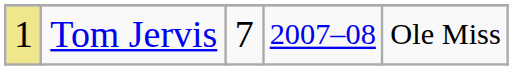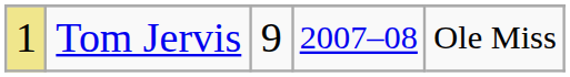 <table class="wikitable">
 <tr>
 </tr>
 <tr>
 <td style="background: khaki;">1</td>
 <td><a href='#'>Tom Jervis</a></td>
-<td>7</td>
+<td>9</td>
 <td style="font-size:80%;"><a href='#'>2007–08</a></td>
 <td style="font-size:80%;">Ole Miss</td>
 </tr>
 </table>
